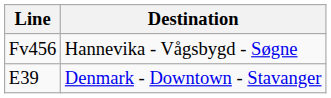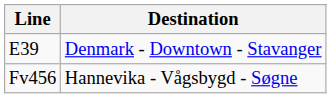 <table class="wikitable sortable">
 <tr>
 <th>Line</th>
 <th>Destination</th>
 </tr>
 <tr>
+<td>E39</td>
+<td><a href='#'>Denmark</a> - <a href='#'>Downtown</a> - <a href='#'>Stavanger</a></td>
+</tr>
+<tr>
 <td>Fv456</td>
 <td>Hannevika - Vågsbygd - <a href='#'>Søgne</a></td>
 </tr>
-<tr>
-<td>E39</td>
-<td><a href='#'>Denmark</a> - <a href='#'>Downtown</a> - <a href='#'>Stavanger</a></td>
-</tr>
 </table>
